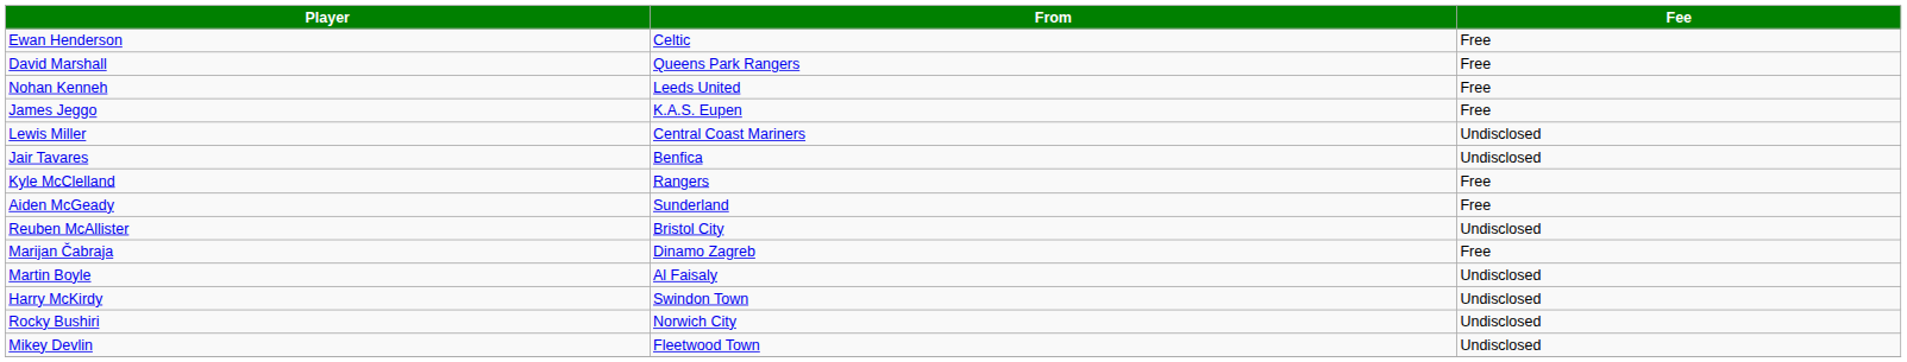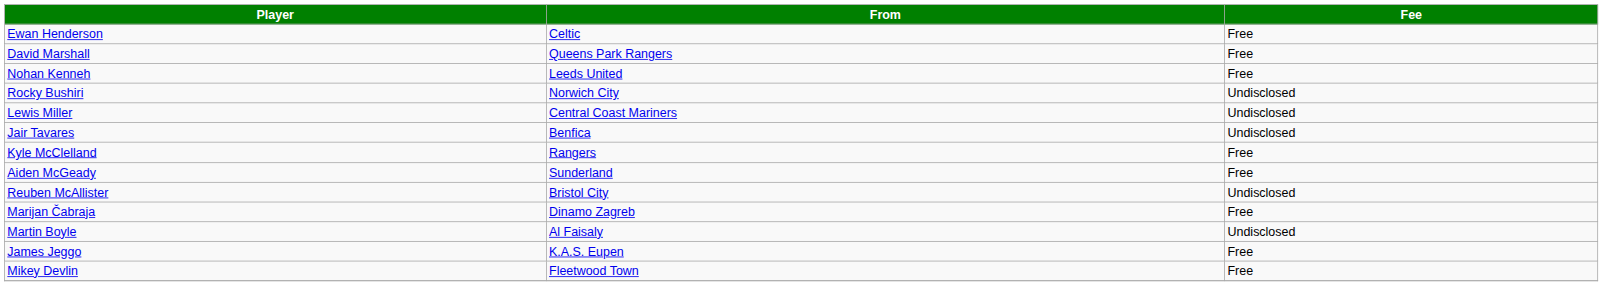 <table class="wikitable" style="text-align:left; font-size:95%;width:98%;">
 <tr>
 <th style="background:#008000; color:#FFFFFF; color:white;"><strong>Player</strong></th>
 <th style="background:#008000; color:#FFFFFF; color:white;"><strong>From</strong></th>
 <th style="background:#008000; color:#FFFFFF; color:white;"><strong>Fee</strong></th>
 </tr>
 <tr>
 <td> <a href='#'>Ewan Henderson</a></td>
 <td> <a href='#'>Celtic</a></td>
 <td>Free</td>
 </tr>
 <tr>
 <td> <a href='#'>David Marshall</a></td>
 <td> <a href='#'>Queens Park Rangers</a></td>
 <td>Free</td>
 </tr>
 <tr>
 <td> <a href='#'>Nohan Kenneh</a></td>
 <td> <a href='#'>Leeds United</a></td>
 <td>Free</td>
 </tr>
 <tr>
-<td> <a href='#'>James Jeggo</a></td>
-<td> <a href='#'>K.A.S. Eupen</a></td>
-<td>Free</td>
+<td> <a href='#'>Rocky Bushiri</a></td>
+<td> <a href='#'>Norwich City</a></td>
+<td>Undisclosed</td>
 </tr>
 <tr>
 <td> <a href='#'>Lewis Miller</a></td>
 <td> <a href='#'>Central Coast Mariners</a></td>
 <td>Undisclosed</td>
 </tr>
 <tr>
 <td> <a href='#'>Jair Tavares</a></td>
 <td> <a href='#'>Benfica</a></td>
 <td>Undisclosed</td>
 </tr>
 <tr>
 <td> <a href='#'>Kyle McClelland</a></td>
 <td> <a href='#'>Rangers</a></td>
 <td>Free</td>
 </tr>
 <tr>
 <td> <a href='#'>Aiden McGeady</a></td>
 <td> <a href='#'>Sunderland</a></td>
 <td>Free</td>
 </tr>
 <tr>
 <td> <a href='#'>Reuben McAllister</a></td>
 <td> <a href='#'>Bristol City</a></td>
 <td>Undisclosed</td>
 </tr>
 <tr>
 <td> <a href='#'>Marijan Čabraja</a></td>
 <td> <a href='#'>Dinamo Zagreb</a></td>
 <td>Free</td>
 </tr>
 <tr>
 <td> <a href='#'>Martin Boyle</a></td>
 <td> <a href='#'>Al Faisaly</a></td>
 <td>Undisclosed</td>
 </tr>
 <tr>
-<td> <a href='#'>Harry McKirdy</a></td>
-<td> <a href='#'>Swindon Town</a></td>
-<td>Undisclosed</td>
-</tr>
-<tr>
-<td> <a href='#'>Rocky Bushiri</a></td>
-<td> <a href='#'>Norwich City</a></td>
-<td>Undisclosed</td>
+<td> <a href='#'>James Jeggo</a></td>
+<td> <a href='#'>K.A.S. Eupen</a></td>
+<td>Free</td>
 </tr>
 <tr>
 <td> <a href='#'>Mikey Devlin</a></td>
 <td> <a href='#'>Fleetwood Town</a></td>
-<td>Undisclosed</td>
+<td>Free</td>
 </tr>
 <tr>
 </tr>
 </table>
